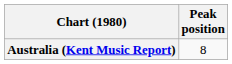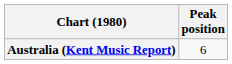 <table class="wikitable sortable plainrowheaders" style="text-align:center">
 <tr>
 <th>Chart (1980)</th>
 <th>Peak<br>position</th>
 </tr>
 <tr>
 <th scope="row">Australia (<a href='#'>Kent Music Report</a>)</th>
-<td>8</td>
+<td>6</td>
 </tr>
 </table>
